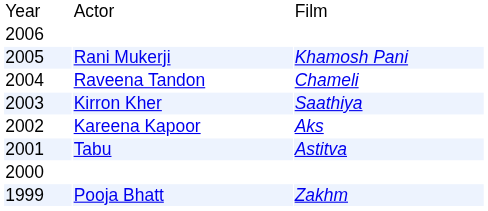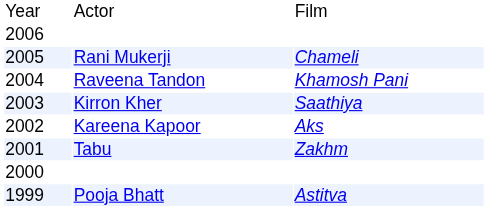 <table width="50%" border="0" cellpadding="1" cellspacing="1">
 <tr>
 <td>Year</td>
 <td>Actor</td>
 <td>Film</td>
 </tr>
 <tr>
 <td>2006</td>
 <td></td>
 <td></td>
 </tr>
 <tr bgcolor="#edf3fe">
 <td>2005</td>
 <td><a href='#'>Rani Mukerji</a></td>
-<td><em><a href='#'>Khamosh Pani</a></em></td>
+<td><em><a href='#'>Chameli</a></em></td>
 </tr>
 <tr>
 <td>2004</td>
 <td><a href='#'>Raveena Tandon</a></td>
-<td><em><a href='#'>Chameli</a></em></td>
+<td><em><a href='#'>Khamosh Pani</a></em></td>
 </tr>
 <tr bgcolor="#edf3fe">
 <td>2003</td>
 <td><a href='#'>Kirron Kher</a></td>
 <td><em><a href='#'>Saathiya</a></em></td>
 </tr>
 <tr>
 <td>2002</td>
 <td><a href='#'>Kareena Kapoor</a></td>
 <td><em><a href='#'>Aks</a></em></td>
 </tr>
 <tr bgcolor="#edf3fe">
 <td>2001</td>
 <td><a href='#'>Tabu</a></td>
-<td><em><a href='#'>Astitva</a></em></td>
+<td><em><a href='#'>Zakhm</a></em></td>
 </tr>
 <tr>
 <td>2000</td>
 <td></td>
 <td></td>
 </tr>
 <tr bgcolor="#edf3fe">
 <td>1999</td>
 <td><a href='#'>Pooja Bhatt</a></td>
-<td><em><a href='#'>Zakhm</a></em></td>
+<td><em><a href='#'>Astitva</a></em></td>
 </tr>
 </table>
